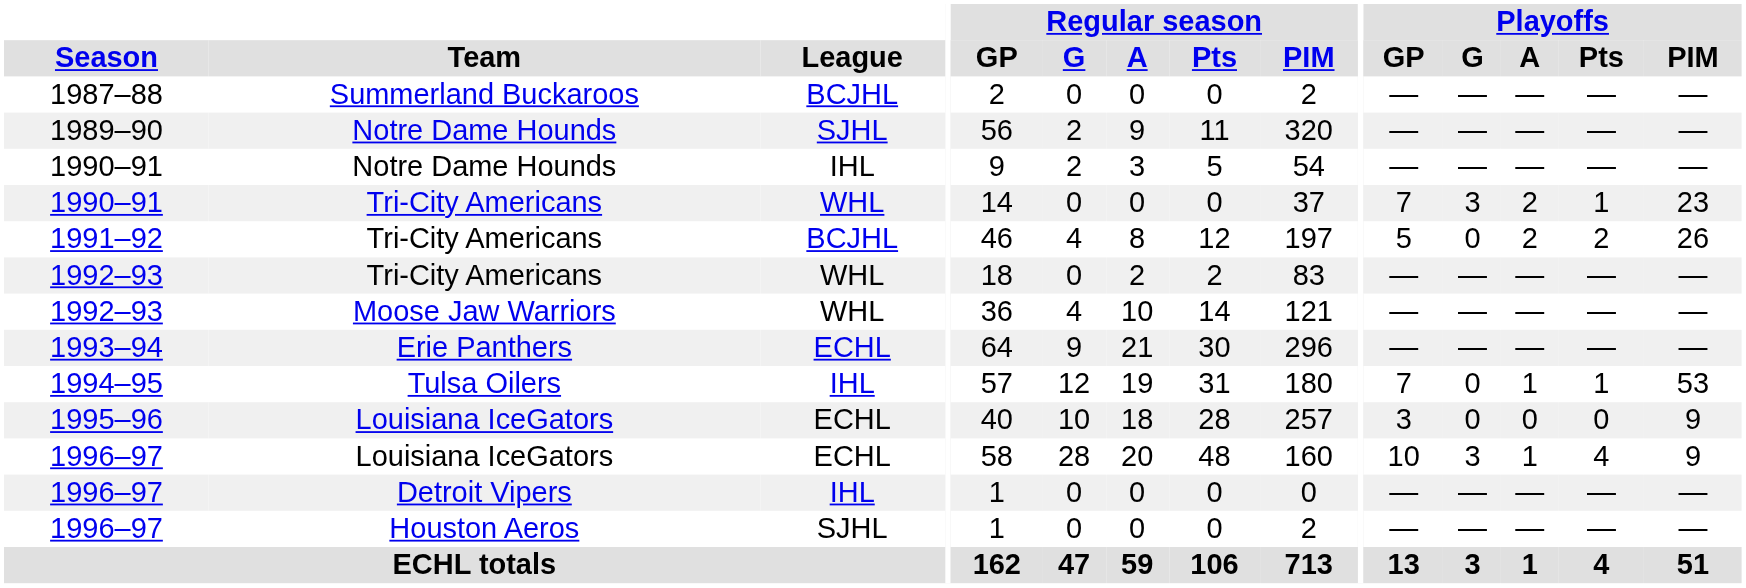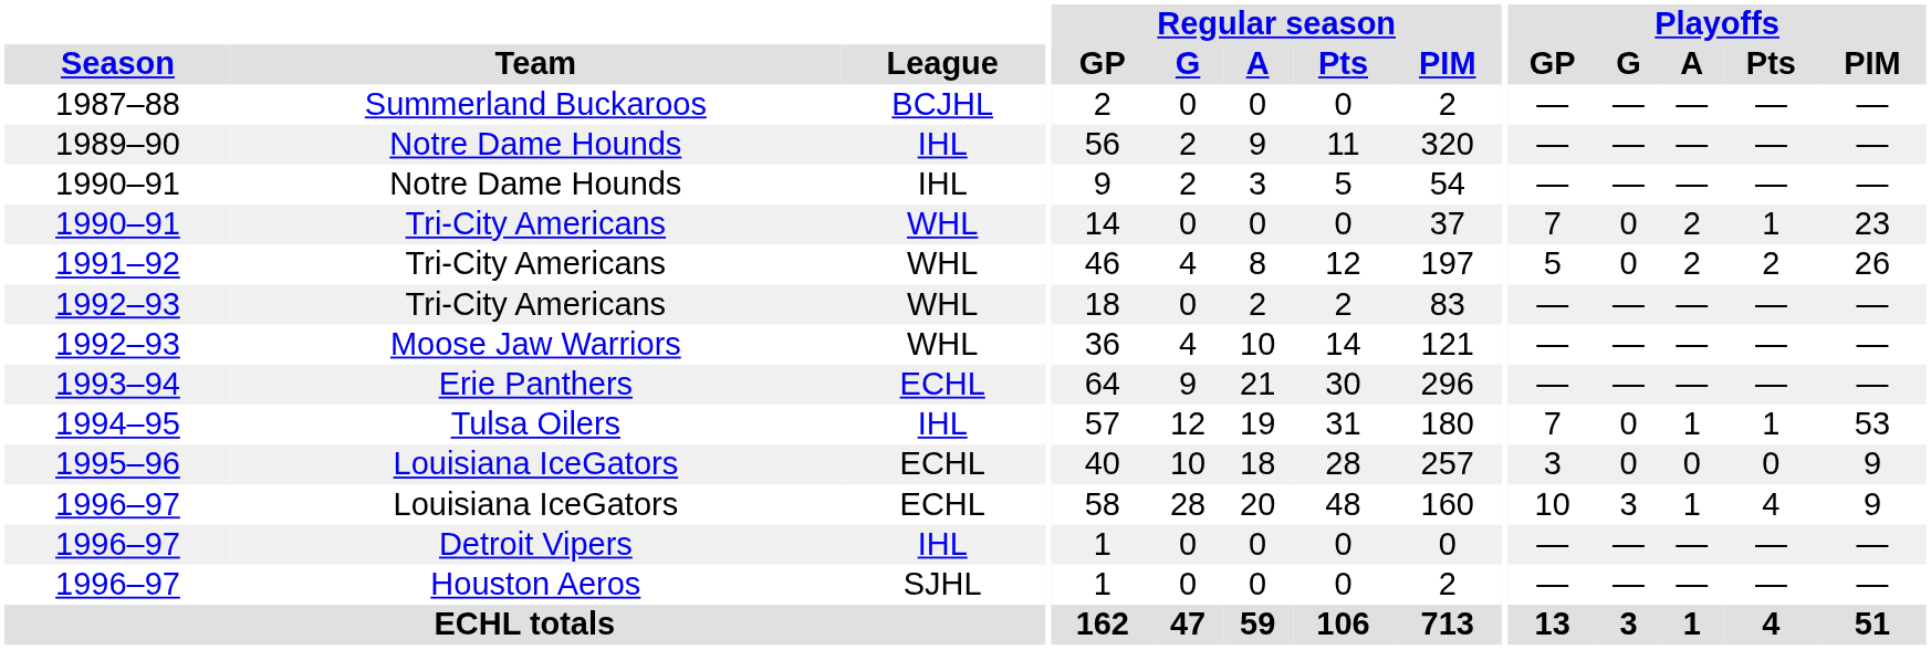 <table border="0" cellpadding="1" cellspacing="0" style="text-align:center; width:60em">
 <tr bgcolor="#e0e0e0">
 <th colspan="3" bgcolor="#ffffff"></th>
 <th rowspan="99" bgcolor="#ffffff"></th>
 <th colspan="5"><a href='#'>Regular season</a></th>
 <th rowspan="99" bgcolor="#ffffff"></th>
 <th colspan="5"><a href='#'>Playoffs</a></th>
 </tr>
 <tr bgcolor="#e0e0e0">
 <th><a href='#'>Season</a></th>
 <th>Team</th>
 <th>League</th>
 <th>GP</th>
 <th><a href='#'>G</a></th>
 <th><a href='#'>A</a></th>
 <th><a href='#'>Pts</a></th>
 <th><a href='#'>PIM</a></th>
 <th>GP</th>
 <th>G</th>
 <th>A</th>
 <th>Pts</th>
 <th>PIM</th>
 </tr>
 <tr>
 <td>1987–88</td>
 <td><a href='#'>Summerland Buckaroos</a></td>
 <td><a href='#'>BCJHL</a></td>
 <td>2</td>
 <td>0</td>
 <td>0</td>
 <td>0</td>
 <td>2</td>
 <td>—</td>
 <td>—</td>
 <td>—</td>
 <td>—</td>
 <td>—</td>
 </tr>
 <tr bgcolor="#f0f0f0">
 <td>1989–90</td>
 <td><a href='#'>Notre Dame Hounds</a></td>
-<td><a href='#'>SJHL</a></td>
+<td><a href='#'>IHL</a></td>
 <td>56</td>
 <td>2</td>
 <td>9</td>
 <td>11</td>
 <td>320</td>
 <td>—</td>
 <td>—</td>
 <td>—</td>
 <td>—</td>
 <td>—</td>
 </tr>
 <tr>
 <td>1990–91</td>
 <td>Notre Dame Hounds</td>
 <td>IHL</td>
 <td>9</td>
 <td>2</td>
 <td>3</td>
 <td>5</td>
 <td>54</td>
 <td>—</td>
 <td>—</td>
 <td>—</td>
 <td>—</td>
 <td>—</td>
 </tr>
 <tr bgcolor="#f0f0f0">
 <td><a href='#'>1990–91</a></td>
 <td><a href='#'>Tri-City Americans</a></td>
 <td><a href='#'>WHL</a></td>
 <td>14</td>
 <td>0</td>
 <td>0</td>
 <td>0</td>
 <td>37</td>
 <td>7</td>
-<td>3</td>
+<td>0</td>
 <td>2</td>
 <td>1</td>
 <td>23</td>
 </tr>
 <tr>
 <td><a href='#'>1991–92</a></td>
 <td>Tri-City Americans</td>
-<td><a href='#'>BCJHL</a></td>
+<td>WHL</td>
 <td>46</td>
 <td>4</td>
 <td>8</td>
 <td>12</td>
 <td>197</td>
 <td>5</td>
 <td>0</td>
 <td>2</td>
 <td>2</td>
 <td>26</td>
 </tr>
 <tr bgcolor="#f0f0f0">
 <td><a href='#'>1992–93</a></td>
 <td>Tri-City Americans</td>
 <td>WHL</td>
 <td>18</td>
 <td>0</td>
 <td>2</td>
 <td>2</td>
 <td>83</td>
 <td>—</td>
 <td>—</td>
 <td>—</td>
 <td>—</td>
 <td>—</td>
 </tr>
 <tr>
 <td><a href='#'>1992–93</a></td>
 <td><a href='#'>Moose Jaw Warriors</a></td>
 <td>WHL</td>
 <td>36</td>
 <td>4</td>
 <td>10</td>
 <td>14</td>
 <td>121</td>
 <td>—</td>
 <td>—</td>
 <td>—</td>
 <td>—</td>
 <td>—</td>
 </tr>
 <tr bgcolor="#f0f0f0">
 <td><a href='#'>1993–94</a></td>
 <td><a href='#'>Erie Panthers</a></td>
 <td><a href='#'>ECHL</a></td>
 <td>64</td>
 <td>9</td>
 <td>21</td>
 <td>30</td>
 <td>296</td>
 <td>—</td>
 <td>—</td>
 <td>—</td>
 <td>—</td>
 <td>—</td>
 </tr>
 <tr>
 <td><a href='#'>1994–95</a></td>
 <td><a href='#'>Tulsa Oilers</a></td>
 <td><a href='#'>IHL</a></td>
 <td>57</td>
 <td>12</td>
 <td>19</td>
 <td>31</td>
 <td>180</td>
 <td>7</td>
 <td>0</td>
 <td>1</td>
 <td>1</td>
 <td>53</td>
 </tr>
 <tr bgcolor="#f0f0f0">
 <td><a href='#'>1995–96</a></td>
 <td><a href='#'>Louisiana IceGators</a></td>
 <td>ECHL</td>
 <td>40</td>
 <td>10</td>
 <td>18</td>
 <td>28</td>
 <td>257</td>
 <td>3</td>
 <td>0</td>
 <td>0</td>
 <td>0</td>
 <td>9</td>
 </tr>
 <tr>
 <td><a href='#'>1996–97</a></td>
 <td>Louisiana IceGators</td>
 <td>ECHL</td>
 <td>58</td>
 <td>28</td>
 <td>20</td>
 <td>48</td>
 <td>160</td>
 <td>10</td>
 <td>3</td>
 <td>1</td>
 <td>4</td>
 <td>9</td>
 </tr>
 <tr bgcolor="#f0f0f0">
 <td><a href='#'>1996–97</a></td>
 <td><a href='#'>Detroit Vipers</a></td>
 <td><a href='#'>IHL</a></td>
 <td>1</td>
 <td>0</td>
 <td>0</td>
 <td>0</td>
 <td>0</td>
 <td>—</td>
 <td>—</td>
 <td>—</td>
 <td>—</td>
 <td>—</td>
 </tr>
 <tr>
 <td><a href='#'>1996–97</a></td>
 <td><a href='#'>Houston Aeros</a></td>
 <td>SJHL</td>
 <td>1</td>
 <td>0</td>
 <td>0</td>
 <td>0</td>
 <td>2</td>
 <td>—</td>
 <td>—</td>
 <td>—</td>
 <td>—</td>
 <td>—</td>
 </tr>
 <tr bgcolor="#f0f0f0">
 </tr>
 <tr ALIGN="center" bgcolor="#e0e0e0">
 <th colspan="3">ECHL totals</th>
 <th ALIGN="center">162</th>
 <th ALIGN="center">47</th>
 <th ALIGN="center">59</th>
 <th ALIGN="center">106</th>
 <th ALIGN="center">713</th>
 <th ALIGN="center">13</th>
 <th ALIGN="center">3</th>
 <th ALIGN="center">1</th>
 <th ALIGN="center">4</th>
 <th ALIGN="center">51</th>
 </tr>
 </table>
